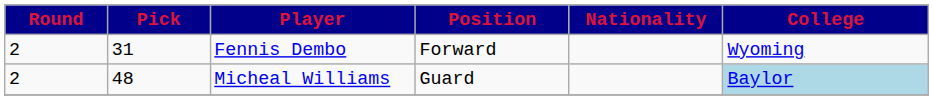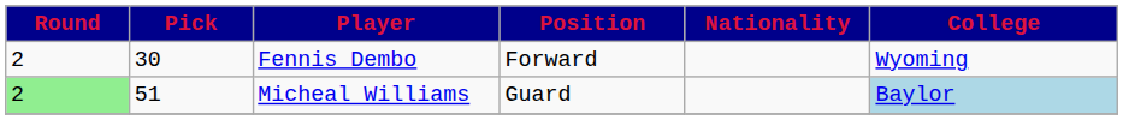 <table class="wikitable sortable sortable">
 <tr>
 <th style="background:#00008B; color:#DC143C; width:10%;">Round</th>
 <th style="background:#00008B; color:#DC143C; width:10%;">Pick</th>
 <th style="background:#00008B; color:#DC143C; width:20%;">Player</th>
 <th style="background:#00008B; color:#DC143C; width:15%;">Position</th>
 <th style="background:#00008B; color:#DC143C; width:15%;">Nationality</th>
 <th style="background:#00008B; color:#DC143C; width:20%;">College</th>
 </tr>
 <tr>
 <td>2</td>
-<td>31</td>
+<td>30</td>
 <td><a href='#'>Fennis Dembo</a></td>
 <td>Forward</td>
 <td></td>
 <td><a href='#'>Wyoming</a></td>
 </tr>
 <tr>
-<td>2</td>
-<td>48</td>
+<td style="background: lightgreen;">2</td>
+<td>51</td>
 <td><a href='#'>Micheal Williams</a></td>
 <td>Guard</td>
 <td></td>
 <td style="background: lightblue;"><a href='#'>Baylor</a></td>
 </tr>
 <tr>
 </tr>
 </table>
